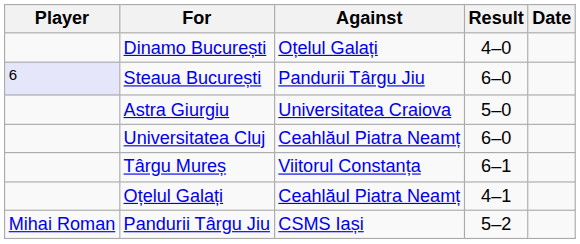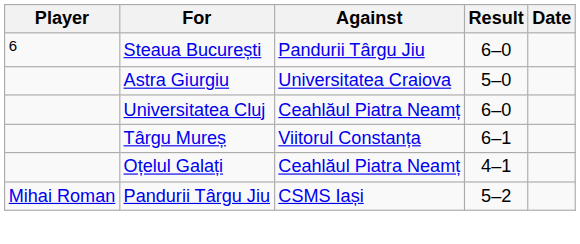 <table class="wikitable sortable">
 <tr>
 <th>Player</th>
 <th>For</th>
 <th>Against</th>
 <th style="text-align:center">Result</th>
 <th>Date</th>
 </tr>
 <tr>
-<td> </td>
-<td><a href='#'>Dinamo București</a></td>
-<td><a href='#'>Oțelul Galați</a></td>
-<td style="text-align:center;">4–0</td>
-<td></td>
-</tr>
-<tr>
-<td style="background: lavender;"> <sup>6</sup></td>
+<td> <sup>6</sup></td>
 <td><a href='#'>Steaua București</a></td>
 <td><a href='#'>Pandurii Târgu Jiu</a></td>
 <td style="text-align:center;">6–0</td>
 <td></td>
 </tr>
 <tr>
 <td> </td>
 <td><a href='#'>Astra Giurgiu</a></td>
 <td><a href='#'>Universitatea Craiova</a></td>
 <td style="text-align:center;">5–0</td>
 <td></td>
 </tr>
 <tr>
 <td> </td>
 <td><a href='#'>Universitatea Cluj</a></td>
 <td><a href='#'>Ceahlăul Piatra Neamț</a></td>
 <td style="text-align:center;">6–0</td>
 <td></td>
 </tr>
 <tr>
 <td> </td>
 <td><a href='#'>Târgu Mureș</a></td>
 <td><a href='#'>Viitorul Constanța</a></td>
 <td style="text-align:center;">6–1</td>
 <td></td>
 </tr>
 <tr>
 <td> </td>
 <td><a href='#'>Oțelul Galați</a></td>
 <td><a href='#'>Ceahlăul Piatra Neamț</a></td>
 <td style="text-align:center;">4–1</td>
 <td></td>
 </tr>
 <tr>
 <td> <a href='#'>Mihai Roman</a></td>
 <td><a href='#'>Pandurii Târgu Jiu</a></td>
 <td><a href='#'>CSMS Iași</a></td>
 <td style="text-align:center;">5–2</td>
 <td></td>
 </tr>
 </table>
